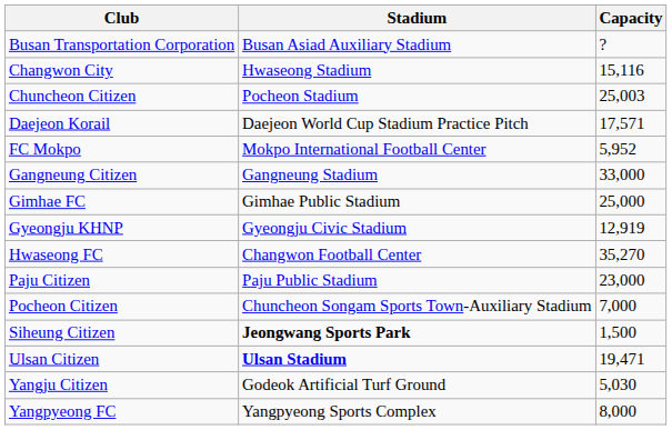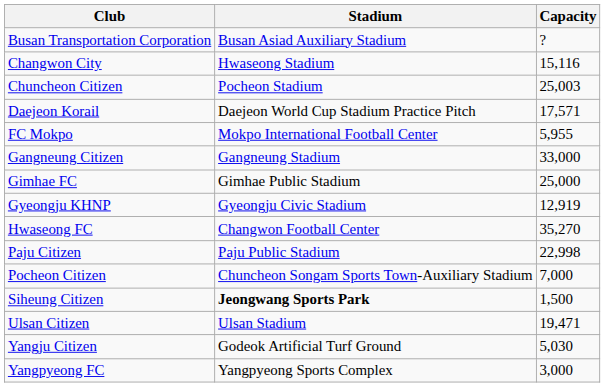 <table class="wikitable sortable" style="text-align: left;">
 <tr>
 <th>Club</th>
 <th>Stadium</th>
 <th>Capacity</th>
 </tr>
 <tr>
 <td><a href='#'>Busan Transportation Corporation</a></td>
 <td><a href='#'>Busan Asiad Auxiliary Stadium</a></td>
 <td>?</td>
 </tr>
 <tr>
 <td><a href='#'>Changwon City</a></td>
 <td><a href='#'>Hwaseong Stadium</a></td>
 <td>15,116</td>
 </tr>
 <tr>
 <td><a href='#'>Chuncheon Citizen</a></td>
 <td><a href='#'>Pocheon Stadium</a></td>
 <td>25,003</td>
 </tr>
 <tr>
 <td><a href='#'>Daejeon Korail</a></td>
 <td>Daejeon World Cup Stadium Practice Pitch</td>
 <td>17,571</td>
 </tr>
 <tr>
 <td><a href='#'>FC Mokpo</a></td>
 <td><a href='#'>Mokpo International Football Center</a></td>
-<td>5,952</td>
+<td>5,955</td>
 </tr>
 <tr>
 <td><a href='#'>Gangneung Citizen</a></td>
 <td><a href='#'>Gangneung Stadium</a></td>
 <td>33,000</td>
 </tr>
 <tr>
 <td><a href='#'>Gimhae FC</a></td>
 <td>Gimhae Public Stadium</td>
 <td>25,000</td>
 </tr>
 <tr>
 <td><a href='#'>Gyeongju KHNP</a></td>
 <td><a href='#'>Gyeongju Civic Stadium</a></td>
 <td>12,919</td>
 </tr>
 <tr>
 <td><a href='#'>Hwaseong FC</a></td>
 <td><a href='#'>Changwon Football Center</a></td>
 <td>35,270</td>
 </tr>
 <tr>
 <td><a href='#'>Paju Citizen</a></td>
 <td><a href='#'>Paju Public Stadium</a></td>
-<td>23,000</td>
+<td>22,998</td>
 </tr>
 <tr>
 <td><a href='#'>Pocheon Citizen</a></td>
 <td><a href='#'>Chuncheon Songam Sports Town</a>-Auxiliary Stadium</td>
 <td>7,000</td>
 </tr>
 <tr>
 <td><a href='#'>Siheung Citizen</a></td>
 <td><strong>Jeongwang Sports Park</strong></td>
 <td>1,500</td>
 </tr>
 <tr>
 <td><a href='#'>Ulsan Citizen</a></td>
-<td><strong><a href='#'>Ulsan Stadium</a></strong></td>
+<td><a href='#'>Ulsan Stadium</a></td>
 <td>19,471</td>
 </tr>
 <tr>
 <td><a href='#'>Yangju Citizen</a></td>
 <td>Godeok Artificial Turf Ground</td>
 <td>5,030</td>
 </tr>
 <tr>
 <td><a href='#'>Yangpyeong FC</a></td>
 <td>Yangpyeong Sports Complex</td>
-<td>8,000</td>
+<td>3,000</td>
 </tr>
 </table>
